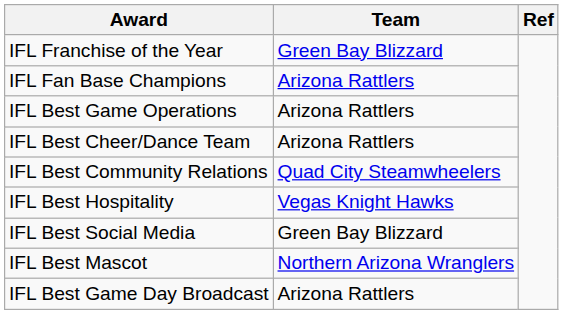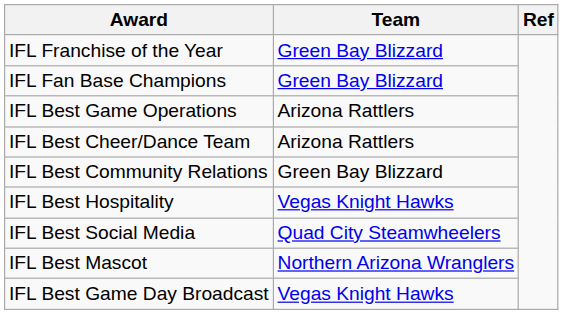 <table class="wikitable">
 <tr>
 <th>Award</th>
 <th>Team</th>
 <th>Ref</th>
 </tr>
 <tr>
 <td>IFL Franchise of the Year</td>
 <td><a href='#'>Green Bay Blizzard</a></td>
 <td rowspan="9"></td>
 </tr>
 <tr>
 <td>IFL Fan Base Champions</td>
-<td><a href='#'>Arizona Rattlers</a></td>
+<td><a href='#'>Green Bay Blizzard</a></td>
 </tr>
 <tr>
 <td>IFL Best Game Operations</td>
 <td>Arizona Rattlers</td>
 </tr>
 <tr>
 <td>IFL Best Cheer/Dance Team</td>
 <td>Arizona Rattlers</td>
 </tr>
 <tr>
 <td>IFL Best Community Relations</td>
-<td><a href='#'>Quad City Steamwheelers</a></td>
+<td>Green Bay Blizzard</td>
 </tr>
 <tr>
 <td>IFL Best Hospitality</td>
 <td><a href='#'>Vegas Knight Hawks</a></td>
 </tr>
 <tr>
 <td>IFL Best Social Media</td>
-<td>Green Bay Blizzard</td>
+<td><a href='#'>Quad City Steamwheelers</a></td>
 </tr>
 <tr>
 <td>IFL Best Mascot</td>
 <td><a href='#'>Northern Arizona Wranglers</a></td>
 </tr>
 <tr>
 <td>IFL Best Game Day Broadcast</td>
-<td>Arizona Rattlers</td>
+<td><a href='#'>Vegas Knight Hawks</a></td>
 </tr>
 </table>
